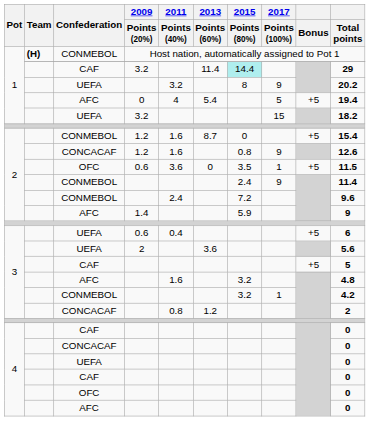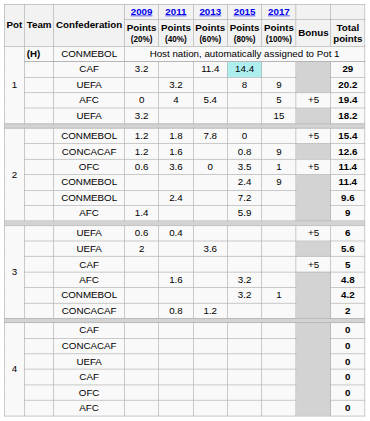 <table class="wikitable" style="text-align: center;">
 <tr>
 <th rowspan=2>Pot</th>
 <th rowspan=2>Team</th>
 <th rowspan=2>Confederation</th>
 <th><a href='#'>2009</a></th>
 <th><a href='#'>2011</a></th>
 <th><a href='#'>2013</a></th>
 <th><a href='#'>2015</a></th>
 <th><a href='#'>2017</a></th>
 <th></th>
 <th></th>
 </tr>
 <tr>
 <th>Points<br><small>(20%)</small></th>
 <th>Points<br><small>(40%)</small></th>
 <th>Points<br><small>(60%)</small></th>
 <th>Points<br><small>(80%)</small></th>
 <th>Points<br><small>(100%)</small></th>
 <th>Bonus<br></th>
 <th>Total<br>points</th>
 </tr>
 <tr>
 <td rowspan=6>1</td>
 <td align=left> <strong>(H)</strong></td>
 <td>CONMEBOL</td>
 <td colspan=7>Host nation, automatically assigned to Pot 1</td>
 </tr>
 <tr |align=left|>
 </tr>
 <tr>
 <td align=left></td>
 <td>CAF</td>
 <td>3.2</td>
 <td></td>
 <td>11.4</td>
 <td style="background: paleturquoise;">14.4</td>
 <td></td>
 <td rowspan=2 bgcolor=lightgrey></td>
 <td><strong>29</strong></td>
 </tr>
 <tr>
 <td align=left></td>
 <td>UEFA</td>
 <td></td>
 <td>3.2</td>
 <td></td>
 <td>8</td>
 <td>9</td>
 <td><strong>20.2</strong></td>
 </tr>
 <tr>
 <td align=left></td>
 <td>AFC</td>
 <td>0</td>
 <td>4</td>
 <td>5.4</td>
 <td></td>
 <td>5</td>
 <td>+5</td>
 <td><strong>19.4</strong></td>
 </tr>
 <tr>
 <td align=left></td>
 <td>UEFA</td>
 <td>3.2</td>
 <td></td>
 <td></td>
 <td></td>
 <td>15</td>
 <td bgcolor=lightgrey></td>
 <td><strong>18.2</strong></td>
 </tr>
 <tr>
 <td colspan=14 bgcolor=lightgrey></td>
 </tr>
 <tr>
 <td rowspan=6>2</td>
 <td align=left></td>
 <td>CONMEBOL</td>
 <td>1.2</td>
-<td>1.6</td>
-<td>8.7</td>
+<td>1.8</td>
+<td>7.8</td>
 <td>0</td>
 <td></td>
 <td>+5</td>
 <td><strong>15.4</strong></td>
 </tr>
 <tr>
 <td align=left></td>
 <td>CONCACAF</td>
 <td>1.2</td>
 <td>1.6</td>
 <td></td>
 <td>0.8</td>
 <td>9</td>
 <td bgcolor=lightgrey></td>
 <td><strong>12.6</strong></td>
 </tr>
 <tr>
 <td align=left></td>
 <td>OFC</td>
 <td>0.6</td>
 <td>3.6</td>
 <td>0</td>
 <td>3.5</td>
 <td>1</td>
 <td>+5</td>
-<td><strong>11.5</strong></td>
+<td><strong>11.4</strong></td>
 </tr>
 <tr>
 <td align=left></td>
 <td>CONMEBOL</td>
 <td></td>
 <td></td>
 <td></td>
 <td>2.4</td>
 <td>9</td>
 <td rowspan=3 bgcolor=lightgrey></td>
 <td><strong>11.4</strong></td>
 </tr>
 <tr>
 <td align=left></td>
 <td>CONMEBOL</td>
 <td></td>
 <td>2.4</td>
 <td></td>
 <td>7.2</td>
 <td></td>
 <td><strong>9.6</strong></td>
 </tr>
 <tr>
 <td align=left></td>
 <td>AFC</td>
 <td>1.4</td>
 <td></td>
 <td></td>
 <td>5.9</td>
 <td></td>
 <td><strong>9</strong></td>
 </tr>
 <tr>
 <td colspan=14 bgcolor=lightgrey></td>
 </tr>
 <tr>
 <td rowspan=6>3</td>
 <td align=left></td>
 <td>UEFA</td>
 <td>0.6</td>
 <td>0.4</td>
 <td></td>
 <td></td>
 <td></td>
 <td>+5</td>
 <td><strong>6</strong></td>
 </tr>
 <tr>
 <td align=left></td>
 <td>UEFA</td>
 <td>2</td>
 <td></td>
 <td>3.6</td>
 <td></td>
 <td></td>
 <td bgcolor=lightgrey></td>
 <td><strong>5.6</strong></td>
 </tr>
 <tr>
 <td align=left></td>
 <td>CAF</td>
 <td></td>
 <td></td>
 <td></td>
 <td></td>
 <td></td>
 <td>+5</td>
 <td><strong>5</strong></td>
 </tr>
 <tr>
 <td align=left></td>
 <td>AFC</td>
 <td></td>
 <td>1.6</td>
 <td></td>
 <td>3.2</td>
 <td></td>
 <td rowspan=3 bgcolor=lightgrey></td>
 <td><strong>4.8</strong></td>
 </tr>
 <tr>
 <td align=left></td>
 <td>CONMEBOL</td>
 <td></td>
 <td></td>
 <td></td>
 <td>3.2</td>
 <td>1</td>
 <td><strong>4.2</strong></td>
 </tr>
 <tr>
 <td align=left></td>
 <td>CONCACAF</td>
 <td></td>
 <td>0.8</td>
 <td>1.2</td>
 <td></td>
 <td></td>
 <td><strong>2</strong></td>
 </tr>
 <tr>
 <td colspan=14 bgcolor=lightgrey></td>
 </tr>
 <tr>
 <td rowspan=6>4</td>
 <td align=left></td>
 <td>CAF</td>
 <td></td>
 <td></td>
 <td></td>
 <td></td>
 <td></td>
 <td rowspan=6 bgcolor=lightgrey></td>
 <td><strong>0</strong></td>
 </tr>
 <tr>
 <td align=left></td>
 <td>CONCACAF</td>
 <td></td>
 <td></td>
 <td></td>
 <td></td>
 <td></td>
 <td><strong>0</strong></td>
 </tr>
 <tr>
 <td align=left></td>
 <td>UEFA</td>
 <td></td>
 <td></td>
 <td></td>
 <td></td>
 <td></td>
 <td><strong>0</strong></td>
 </tr>
 <tr>
 <td align=left></td>
 <td>CAF</td>
 <td></td>
 <td></td>
 <td></td>
 <td></td>
 <td></td>
 <td><strong>0</strong></td>
 </tr>
 <tr>
 <td align=left></td>
 <td>OFC</td>
 <td></td>
 <td></td>
 <td></td>
 <td></td>
 <td></td>
 <td><strong>0</strong></td>
 </tr>
 <tr>
 <td align=left></td>
 <td>AFC</td>
 <td></td>
 <td></td>
 <td></td>
 <td></td>
 <td></td>
 <td><strong>0</strong></td>
 </tr>
 </table>
